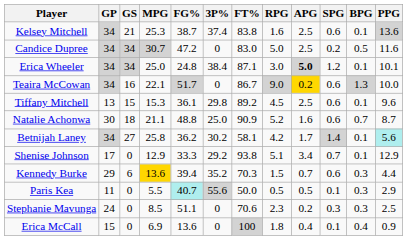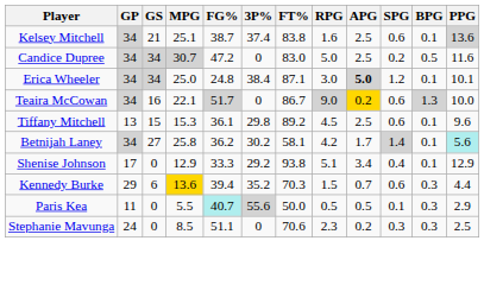 <table class="wikitable sortable" style="text-align:center;">
 <tr>
 <th style=>Player</th>
 <th style=>GP</th>
 <th style=>GS</th>
 <th style=>MPG</th>
 <th style=>FG%</th>
 <th style=>3P%</th>
 <th style=>FT%</th>
 <th style=>RPG</th>
 <th style=>APG</th>
 <th style=>SPG</th>
 <th style=>BPG</th>
 <th style=>PPG</th>
 </tr>
 <tr>
 <td><a href='#'>Kelsey Mitchell</a></td>
 <td style="background:#D3D3D3;">34</td>
 <td>21</td>
-<td>25.3</td>
+<td>25.1</td>
 <td>38.7</td>
 <td>37.4</td>
 <td>83.8</td>
 <td>1.6</td>
 <td>2.5</td>
 <td>0.6</td>
 <td>0.1</td>
 <td style="background:#D3D3D3;">13.6</td>
 </tr>
 <tr>
 <td><a href='#'>Candice Dupree</a></td>
 <td style="background:#D3D3D3;">34</td>
 <td style="background:#D3D3D3;">34</td>
 <td style="background:#D3D3D3;">30.7</td>
 <td>47.2</td>
 <td>0</td>
 <td>83.0</td>
 <td>5.0</td>
 <td>2.5</td>
 <td>0.2</td>
 <td>0.5</td>
 <td>11.6</td>
 </tr>
 <tr>
 <td><a href='#'>Erica Wheeler</a></td>
 <td style="background:#D3D3D3;">34</td>
 <td style="background:#D3D3D3;">34</td>
 <td>25.0</td>
 <td>24.8</td>
 <td>38.4</td>
 <td>87.1</td>
 <td>3.0</td>
 <td style="background:#D3D3D3;"><strong>5.0</strong></td>
 <td>1.2</td>
 <td>0.1</td>
 <td>10.1</td>
 </tr>
 <tr>
 <td><a href='#'>Teaira McCowan</a></td>
 <td style="background:#D3D3D3;">34</td>
 <td>16</td>
 <td>22.1</td>
 <td style="background:#D3D3D3;">51.7</td>
 <td>0</td>
 <td>86.7</td>
 <td style="background:#D3D3D3;">9.0</td>
 <td style="background: gold;">0.2</td>
 <td>0.6</td>
 <td style="background:#D3D3D3;">1.3</td>
 <td>10.0</td>
 </tr>
 <tr>
 <td><a href='#'>Tiffany Mitchell</a></td>
 <td>13</td>
 <td>15</td>
 <td>15.3</td>
 <td>36.1</td>
 <td>29.8</td>
 <td>89.2</td>
 <td>4.5</td>
 <td>2.5</td>
 <td>0.6</td>
 <td>0.1</td>
 <td>9.6</td>
 </tr>
 <tr>
-<td><a href='#'>Natalie Achonwa</a></td>
-<td>30</td>
-<td>18</td>
-<td>21.1</td>
-<td>48.8</td>
-<td>25.0</td>
-<td>90.9</td>
-<td>5.2</td>
-<td>1.6</td>
-<td>0.6</td>
-<td>0.7</td>
-<td>8.7</td>
-</tr>
-<tr>
 <td><a href='#'>Betnijah Laney</a></td>
 <td style="background:#D3D3D3;">34</td>
 <td>27</td>
 <td>25.8</td>
 <td>36.2</td>
 <td>30.2</td>
 <td>58.1</td>
 <td>4.2</td>
 <td>1.7</td>
 <td style="background:#D3D3D3;">1.4</td>
 <td>0.1</td>
 <td style="background: paleturquoise;">5.6</td>
 </tr>
 <tr>
 <td><a href='#'>Shenise Johnson</a></td>
 <td>17</td>
 <td>0</td>
 <td>12.9</td>
 <td>33.3</td>
 <td>29.2</td>
 <td>93.8</td>
 <td>5.1</td>
 <td>3.4</td>
-<td>0.7</td>
+<td>0.4</td>
 <td>0.1</td>
 <td>12.9</td>
 </tr>
 <tr>
 <td><a href='#'>Kennedy Burke</a></td>
 <td>29</td>
 <td>6</td>
 <td style="background: gold;">13.6</td>
 <td>39.4</td>
 <td>35.2</td>
 <td>70.3</td>
 <td>1.5</td>
 <td>0.7</td>
 <td>0.6</td>
 <td>0.3</td>
 <td>4.4</td>
 </tr>
 <tr>
 <td><a href='#'>Paris Kea</a></td>
 <td>11</td>
 <td>0</td>
 <td>5.5</td>
 <td style="background: paleturquoise;">40.7</td>
 <td style="background:#D3D3D3;">55.6</td>
 <td>50.0</td>
 <td>0.5</td>
 <td>0.5</td>
 <td>0.1</td>
 <td>0.3</td>
 <td>2.9</td>
 </tr>
 <tr>
 <td><a href='#'>Stephanie Mavunga</a></td>
 <td>24</td>
 <td>0</td>
 <td>8.5</td>
 <td>51.1</td>
 <td>0</td>
 <td>70.6</td>
 <td>2.3</td>
 <td>0.2</td>
 <td>0.3</td>
 <td>0.3</td>
 <td>2.5</td>
 </tr>
-<tr>
-<td><a href='#'>Erica McCall</a></td>
-<td>15</td>
-<td>0</td>
-<td>6.9</td>
-<td>13.6</td>
-<td>0</td>
-<td style="background:#D3D3D3;">100</td>
-<td>1.8</td>
-<td>0.4</td>
-<td>0.1</td>
-<td>0.4</td>
-<td>0.9</td>
-</tr>
 </table>
